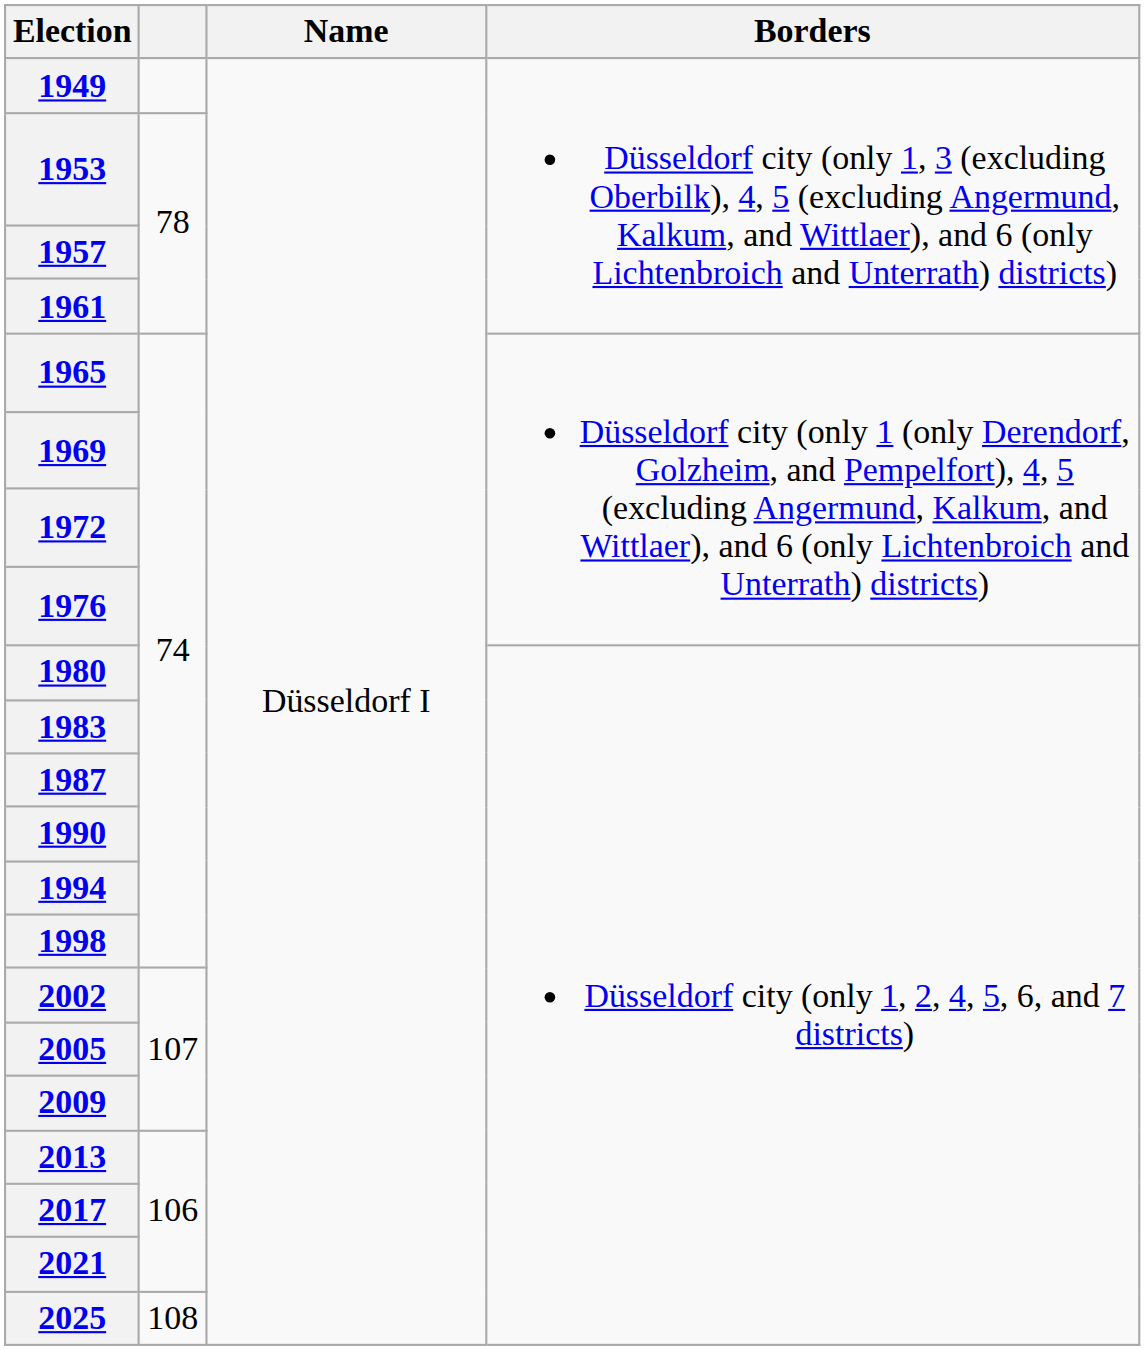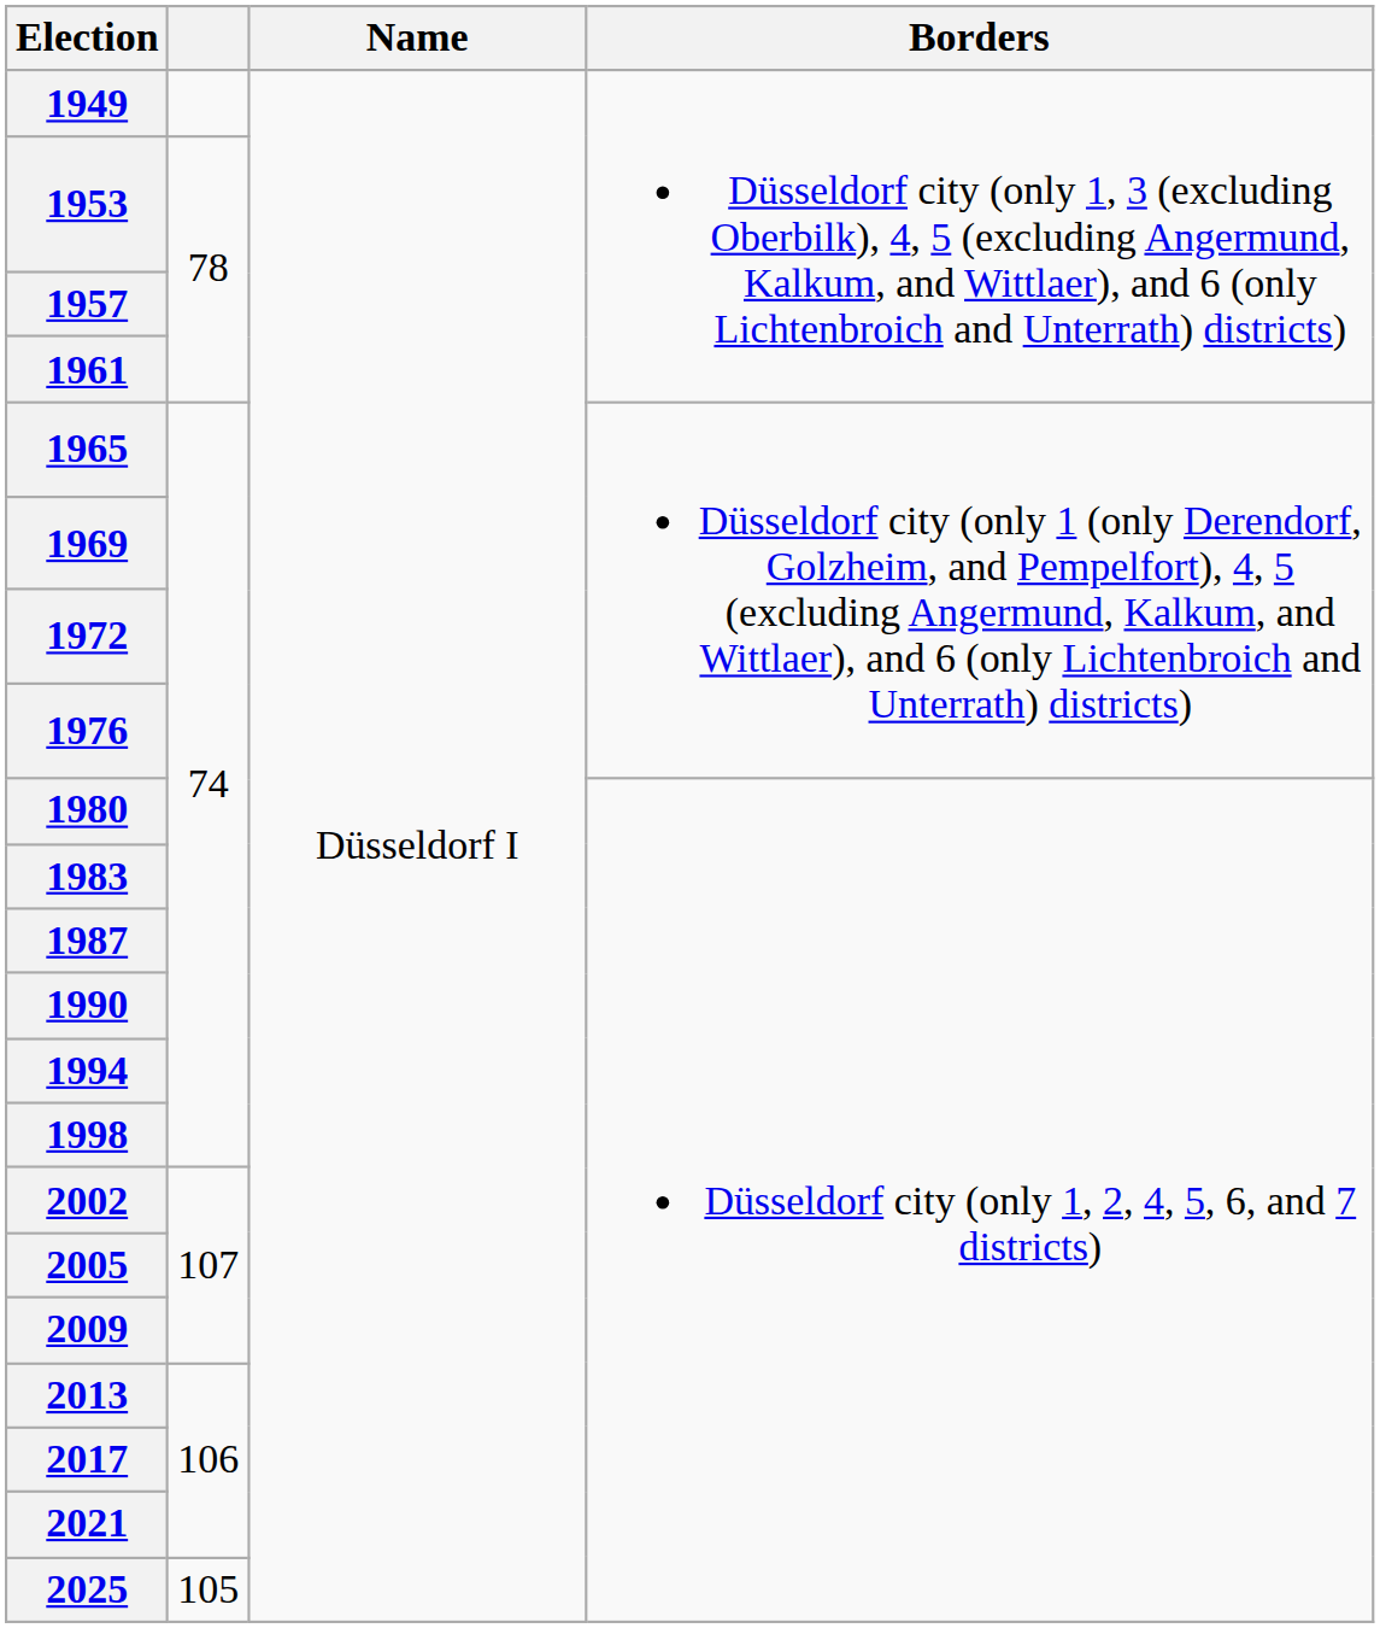 <table class=wikitable style="text-align:center">
 <tr>
 <th>Election</th>
 <th></th>
 <th width=125px>Name</th>
 <th width=300px>Borders</th>
 </tr>
 <tr>
 <th><a href='#'>1949</a></th>
 <td></td>
 <td rowspan=21>Düsseldorf I</td>
 <td rowspan=4><br><ul><li><a href='#'>Düsseldorf</a> city (only <a href='#'>1</a>, <a href='#'>3</a> (excluding <a href='#'>Oberbilk</a>), <a href='#'>4</a>, <a href='#'>5</a> (excluding <a href='#'>Angermund</a>, <a href='#'>Kalkum</a>, and <a href='#'>Wittlaer</a>), and 6 (only <a href='#'>Lichtenbroich</a> and <a href='#'>Unterrath</a>) <a href='#'>districts</a>)</li></ul></td>
 </tr>
 <tr>
 <th><a href='#'>1953</a></th>
 <td rowspan=3>78</td>
 </tr>
 <tr>
 <th><a href='#'>1957</a></th>
 </tr>
 <tr>
 <th><a href='#'>1961</a></th>
 </tr>
 <tr>
 <th><a href='#'>1965</a></th>
 <td rowspan=10>74</td>
 <td rowspan=4><br><ul><li><a href='#'>Düsseldorf</a> city (only <a href='#'>1</a> (only <a href='#'>Derendorf</a>, <a href='#'>Golzheim</a>, and <a href='#'>Pempelfort</a>), <a href='#'>4</a>, <a href='#'>5</a> (excluding <a href='#'>Angermund</a>, <a href='#'>Kalkum</a>, and <a href='#'>Wittlaer</a>), and 6 (only <a href='#'>Lichtenbroich</a> and <a href='#'>Unterrath</a>) <a href='#'>districts</a>)</li></ul></td>
 </tr>
 <tr>
 <th><a href='#'>1969</a></th>
 </tr>
 <tr>
 <th><a href='#'>1972</a></th>
 </tr>
 <tr>
 <th><a href='#'>1976</a></th>
 </tr>
 <tr>
 <th><a href='#'>1980</a></th>
 <td rowspan=13><br><ul><li><a href='#'>Düsseldorf</a> city (only <a href='#'>1</a>, <a href='#'>2</a>, <a href='#'>4</a>, <a href='#'>5</a>, 6, and <a href='#'>7</a> <a href='#'>districts</a>)</li></ul></td>
 </tr>
 <tr>
 <th><a href='#'>1983</a></th>
 </tr>
 <tr>
 <th><a href='#'>1987</a></th>
 </tr>
 <tr>
 <th><a href='#'>1990</a></th>
 </tr>
 <tr>
 <th><a href='#'>1994</a></th>
 </tr>
 <tr>
 <th><a href='#'>1998</a></th>
 </tr>
 <tr>
 <th><a href='#'>2002</a></th>
 <td rowspan=3>107</td>
 </tr>
 <tr>
 <th><a href='#'>2005</a></th>
 </tr>
 <tr>
 <th><a href='#'>2009</a></th>
 </tr>
 <tr>
 <th><a href='#'>2013</a></th>
 <td rowspan=3>106</td>
 </tr>
 <tr>
 <th><a href='#'>2017</a></th>
 </tr>
 <tr>
 <th><a href='#'>2021</a></th>
 </tr>
 <tr>
 <th><a href='#'>2025</a></th>
-<td>108</td>
+<td>105</td>
 </tr>
 </table>
